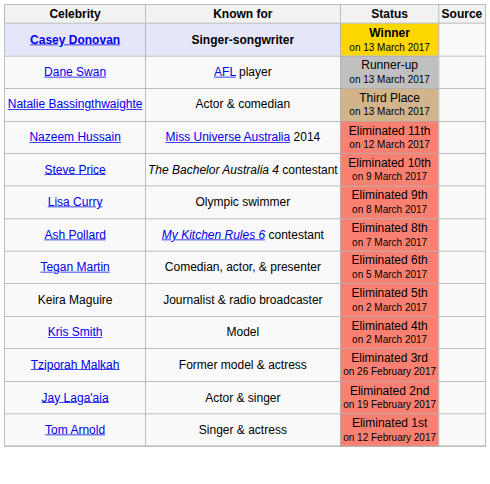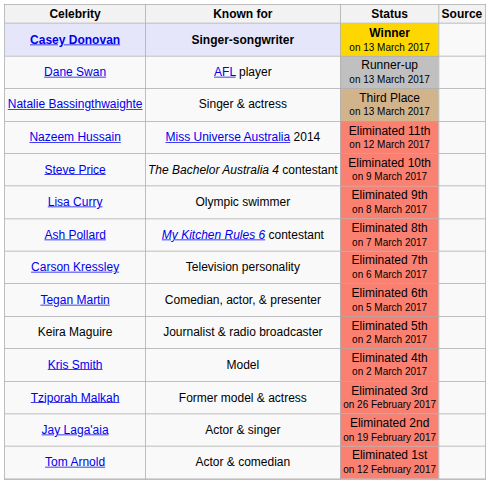 <table class="wikitable sortable" style="margin:auto; text-align:center;">
 <tr>
 <th scope="col">Celebrity</th>
 <th scope="col">Known for</th>
 <th scope="col">Status</th>
 <th scope="col">Source</th>
 </tr>
 <tr>
 <td bgcolor=lavender><strong><a href='#'>Casey Donovan</a></strong></td>
 <td bgcolor=lavender><strong>Singer-songwriter</strong></td>
 <td style=background:gold><strong>Winner</strong><br><small>on 13 March 2017</small></td>
 <td></td>
 </tr>
 <tr>
 <td><a href='#'>Dane Swan</a></td>
 <td><a href='#'>AFL</a> player</td>
 <td style=background:silver>Runner-up<br><small>on 13 March 2017</small></td>
 <td></td>
 </tr>
 <tr>
 <td><a href='#'>Natalie Bassingthwaighte</a></td>
-<td>Actor & comedian</td>
+<td>Singer & actress</td>
 <td style=background:tan>Third Place<br><small>on 13 March 2017</small></td>
 <td></td>
 </tr>
 <tr>
 <td><a href='#'>Nazeem Hussain</a></td>
 <td><a href='#'>Miss Universe Australia</a> 2014</td>
 <td style=background:salmon>Eliminated 11th<br><small>on 12 March 2017</small></td>
 <td></td>
 </tr>
 <tr>
 <td><a href='#'>Steve Price</a></td>
 <td><em>The Bachelor Australia 4</em> contestant</td>
 <td style=background:salmon>Eliminated 10th<br><small>on 9 March 2017</small></td>
 <td></td>
 </tr>
 <tr>
 <td><a href='#'>Lisa Curry</a></td>
 <td>Olympic swimmer</td>
 <td style=background:salmon>Eliminated 9th<br><small>on 8 March 2017</small></td>
 <td></td>
 </tr>
 <tr>
 <td><a href='#'>Ash Pollard</a></td>
 <td><em><a href='#'>My Kitchen Rules 6</a></em> contestant</td>
 <td style=background:salmon>Eliminated 8th<br><small>on 7 March 2017</small></td>
+<td></td>
+</tr>
+<tr>
+<td><a href='#'>Carson Kressley</a></td>
+<td>Television personality</td>
+<td style=background:salmon>Eliminated 7th<br><small>on 6 March 2017</small></td>
 <td></td>
 </tr>
 <tr>
 <td><a href='#'>Tegan Martin</a></td>
 <td>Comedian, actor, & presenter</td>
 <td style=background:salmon>Eliminated 6th<br><small>on 5 March 2017</small></td>
 <td></td>
 </tr>
 <tr>
 <td>Keira Maguire</td>
 <td>Journalist & radio broadcaster</td>
 <td style=background:salmon>Eliminated 5th<br><small>on 2 March 2017</small></td>
 <td></td>
 </tr>
 <tr>
 <td><a href='#'>Kris Smith</a></td>
 <td>Model</td>
 <td style=background:salmon>Eliminated 4th<br><small>on 2 March 2017</small></td>
 <td></td>
 </tr>
 <tr>
 <td><a href='#'>Tziporah Malkah</a></td>
 <td>Former model & actress</td>
 <td style=background:salmon>Eliminated 3rd<br><small>on 26 February 2017</small></td>
 <td></td>
 </tr>
 <tr>
 <td><a href='#'>Jay Laga'aia</a></td>
 <td>Actor & singer</td>
 <td style=background:salmon>Eliminated 2nd<br><small>on 19 February 2017</small></td>
 <td></td>
 </tr>
 <tr>
 <td><a href='#'>Tom Arnold</a></td>
-<td>Singer & actress</td>
+<td>Actor & comedian</td>
 <td style=background:salmon>Eliminated 1st<br><small>on 12 February 2017</small></td>
 <td></td>
 </tr>
 <tr>
 </tr>
 </table>
